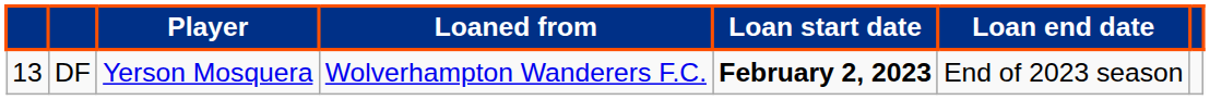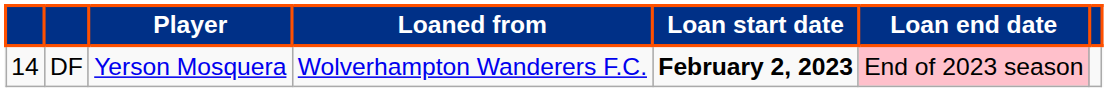 <table class="wikitable sortable" style="text-align:left; font-size:100%;">
 <tr>
 <th style="background-color:#003087; color:#FFFFFF; border:2px solid #FE5000;" scope="col"></th>
 <th style="background-color:#003087; color:#FFFFFF; border:2px solid #FE5000;" scope="col"></th>
 <th style="background-color:#003087; color:#FFFFFF; border:2px solid #FE5000;" scope="col">Player</th>
 <th style="background-color:#003087; color:#FFFFFF; border:2px solid #FE5000;" scope="col">Loaned from</th>
 <th style="background-color:#003087; color:#FFFFFF; border:2px solid #FE5000;" scope="col">Loan start date</th>
 <th style="background-color:#003087; color:#FFFFFF; border:2px solid #FE5000;" scope="col">Loan end date</th>
 <th style="background-color:#003087; color:#FFFFFF; border:2px solid #FE5000;" scope="col"></th>
 </tr>
 <tr>
-<td>13</td>
+<td>14</td>
 <td>DF</td>
 <td> <a href='#'>Yerson Mosquera</a></td>
 <td> <a href='#'>Wolverhampton Wanderers F.C.</a></td>
 <td><strong>February 2, 2023</strong></td>
-<td>End of 2023 season</td>
+<td style="background: pink;">End of 2023 season</td>
 <td></td>
 </tr>
 </table>
